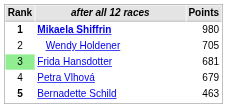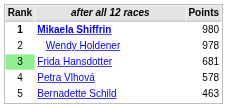 <table cellspacing="1" cellpadding="3" style="border:1px solid #aaa; font-size:86%;">
 <tr style="background:#e4e4e4;">
 <th style="border-bottom:1px solid #aaa; width:10px;">Rank</th>
 <th style="border-bottom:1px solid #aaa; width:200px; white-space:nowrap;"><em>after all 12 races</em></th>
 <th style="border-bottom:1px solid #aaa; width:20px;">Points</th>
 </tr>
 <tr>
 <td style="text-align:center;"><strong>1</strong></td>
 <td><strong> <a href='#'>Mikaela Shiffrin</a></strong></td>
 <td align="right">980</td>
 </tr>
 <tr>
 <td style="text-align:center;">2</td>
 <td>   <a href='#'>Wendy Holdener</a></td>
-<td align="right">705</td>
+<td align="right">978</td>
 </tr>
 <tr>
 <td style="background: lightgreen; text-align:center;">3</td>
 <td> <a href='#'>Frida Hansdotter</a></td>
 <td align="right">681</td>
 </tr>
 <tr>
 <td style="text-align:center;">4</td>
 <td> <a href='#'>Petra Vlhová</a></td>
-<td align="right">679</td>
+<td align="right">578</td>
 </tr>
 <tr>
-<td style="text-align:center;"><strong>5</strong></td>
+<td style="text-align:center;">5</td>
 <td> <a href='#'>Bernadette Schild</a></td>
 <td align="right">463</td>
 </tr>
 <tr>
 </tr>
 </table>
